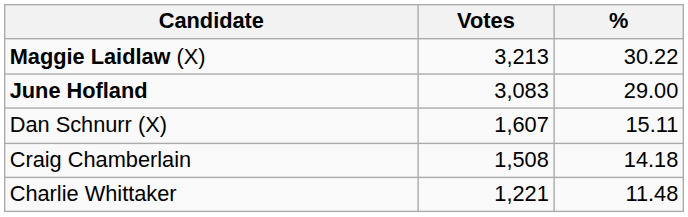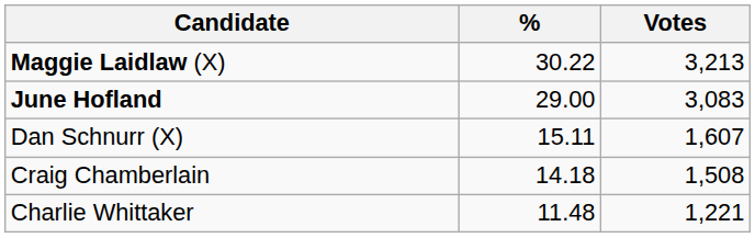 <table style="width:500px;" class="wikitable">
 <tr>
 <th align="center">Candidate</th>
+<th align="center">%</th>
 <th align="center">Votes</th>
-<th align="center">%</th>
 </tr>
 <tr>
 <td align="left"><strong>Maggie Laidlaw</strong> (X)</td>
+<td align="right">30.22</td>
 <td align="right">3,213</td>
-<td align="right">30.22</td>
 </tr>
 <tr>
 <td align="left"><strong>June Hofland</strong></td>
+<td align="right">29.00</td>
 <td align="right">3,083</td>
-<td align="right">29.00</td>
 </tr>
 <tr>
 <td align="left">Dan Schnurr (X)</td>
+<td align="right">15.11</td>
 <td align="right">1,607</td>
-<td align="right">15.11</td>
 </tr>
 <tr>
 <td align="left">Craig Chamberlain</td>
+<td align="right">14.18</td>
 <td align="right">1,508</td>
-<td align="right">14.18</td>
 </tr>
 <tr>
 <td align="left">Charlie Whittaker</td>
+<td align="right">11.48</td>
 <td align="right">1,221</td>
-<td align="right">11.48</td>
 </tr>
 </table>
